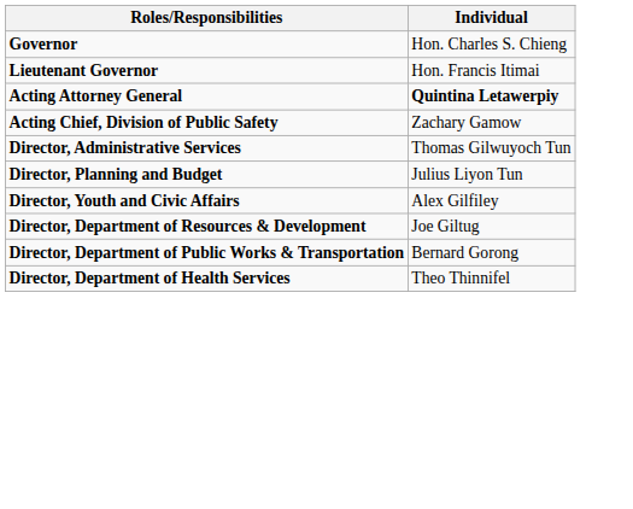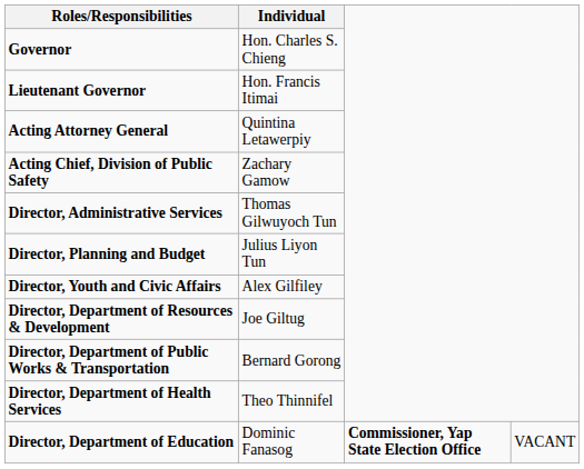 <table class="wikitable">
 <tr>
 <th>Roles/Responsibilities</th>
 <th>Individual</th>
 </tr>
 <tr>
 <td><strong>Governor</strong></td>
 <td>Hon. Charles S. Chieng</td>
 </tr>
 <tr>
 <td><strong>Lieutenant Governor</strong></td>
 <td>Hon. Francis Itimai</td>
 </tr>
 <tr>
 <td><strong>Acting Attorney General</strong></td>
-<td><strong>Quintina Letawerpiy</strong></td>
+<td>Quintina Letawerpiy</td>
 </tr>
 <tr>
 <td><strong>Acting Chief, Division of Public Safety</strong></td>
 <td>Zachary Gamow</td>
 </tr>
 <tr>
 <td><strong>Director, Administrative Services</strong></td>
 <td>Thomas Gilwuyoch Tun</td>
 </tr>
 <tr>
 <td><strong>Director, Planning and Budget</strong></td>
 <td>Julius Liyon Tun</td>
 </tr>
 <tr>
 <td><strong>Director, Youth and Civic Affairs</strong></td>
 <td>Alex Gilfiley</td>
 </tr>
 <tr>
 <td><strong>Director, Department of Resources & Development</strong></td>
 <td>Joe Giltug</td>
 </tr>
 <tr>
 <td><strong>Director, Department of Public Works & Transportation</strong></td>
 <td>Bernard Gorong</td>
 </tr>
 <tr>
 <td><strong>Director, Department of Health Services</strong></td>
 <td>Theo Thinnifel</td>
 </tr>
+<tr>
+<td><strong>Director, Department of Education</strong></td>
+<td>Dominic Fanasog</td>
+<td><strong>Commissioner, Yap State Election Office</strong></td>
+<td>VACANT</td>
+</tr>
 </table>
